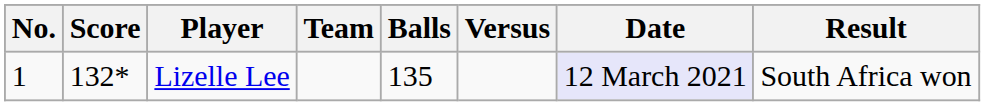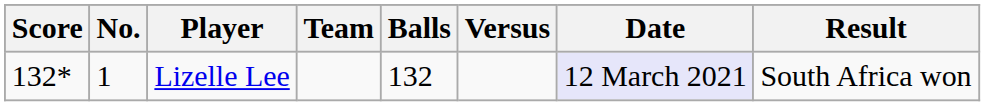 <table class="wikitable">
 <tr>
+<th>Score</th>
 <th>No.</th>
-<th>Score</th>
 <th>Player</th>
 <th>Team</th>
 <th>Balls</th>
 <th>Versus</th>
 <th>Date</th>
 <th>Result</th>
 </tr>
 <tr>
+<td>132*</td>
 <td>1</td>
-<td>132*</td>
 <td><a href='#'>Lizelle Lee</a></td>
 <td></td>
-<td>135</td>
+<td>132</td>
 <td></td>
 <td style="background: lavender;">12 March 2021</td>
 <td>South Africa won</td>
 </tr>
 </table>
